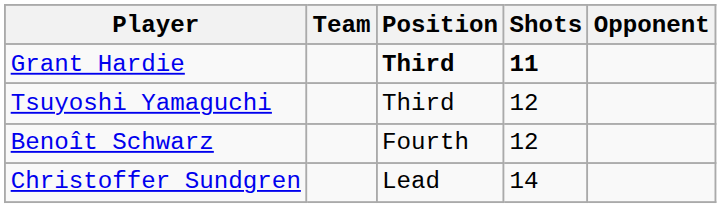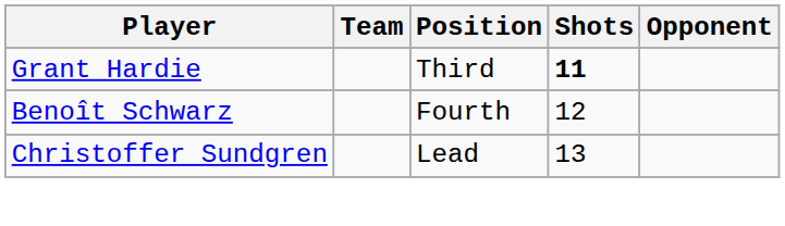 <table class="wikitable sortable">
 <tr>
 <th>Player</th>
 <th>Team</th>
 <th>Position</th>
 <th>Shots</th>
 <th>Opponent</th>
 </tr>
 <tr>
 <td><a href='#'>Grant Hardie</a></td>
 <td></td>
-<td data-sort-value="3"><strong>Third</strong></td>
+<td data-sort-value="3">Third</td>
 <td><strong>11</strong></td>
-<td></td>
-</tr>
-<tr>
-<td><a href='#'>Tsuyoshi Yamaguchi</a></td>
-<td></td>
-<td data-sort-value="3">Third</td>
-<td>12</td>
 <td></td>
 </tr>
 <tr>
 <td><a href='#'>Benoît Schwarz</a></td>
 <td></td>
 <td data-sort-value="4">Fourth</td>
 <td>12</td>
 <td></td>
 </tr>
 <tr>
 <td><a href='#'>Christoffer Sundgren</a></td>
 <td></td>
 <td data-sort-value="1">Lead</td>
-<td>14</td>
+<td>13</td>
 <td></td>
 </tr>
 </table>
